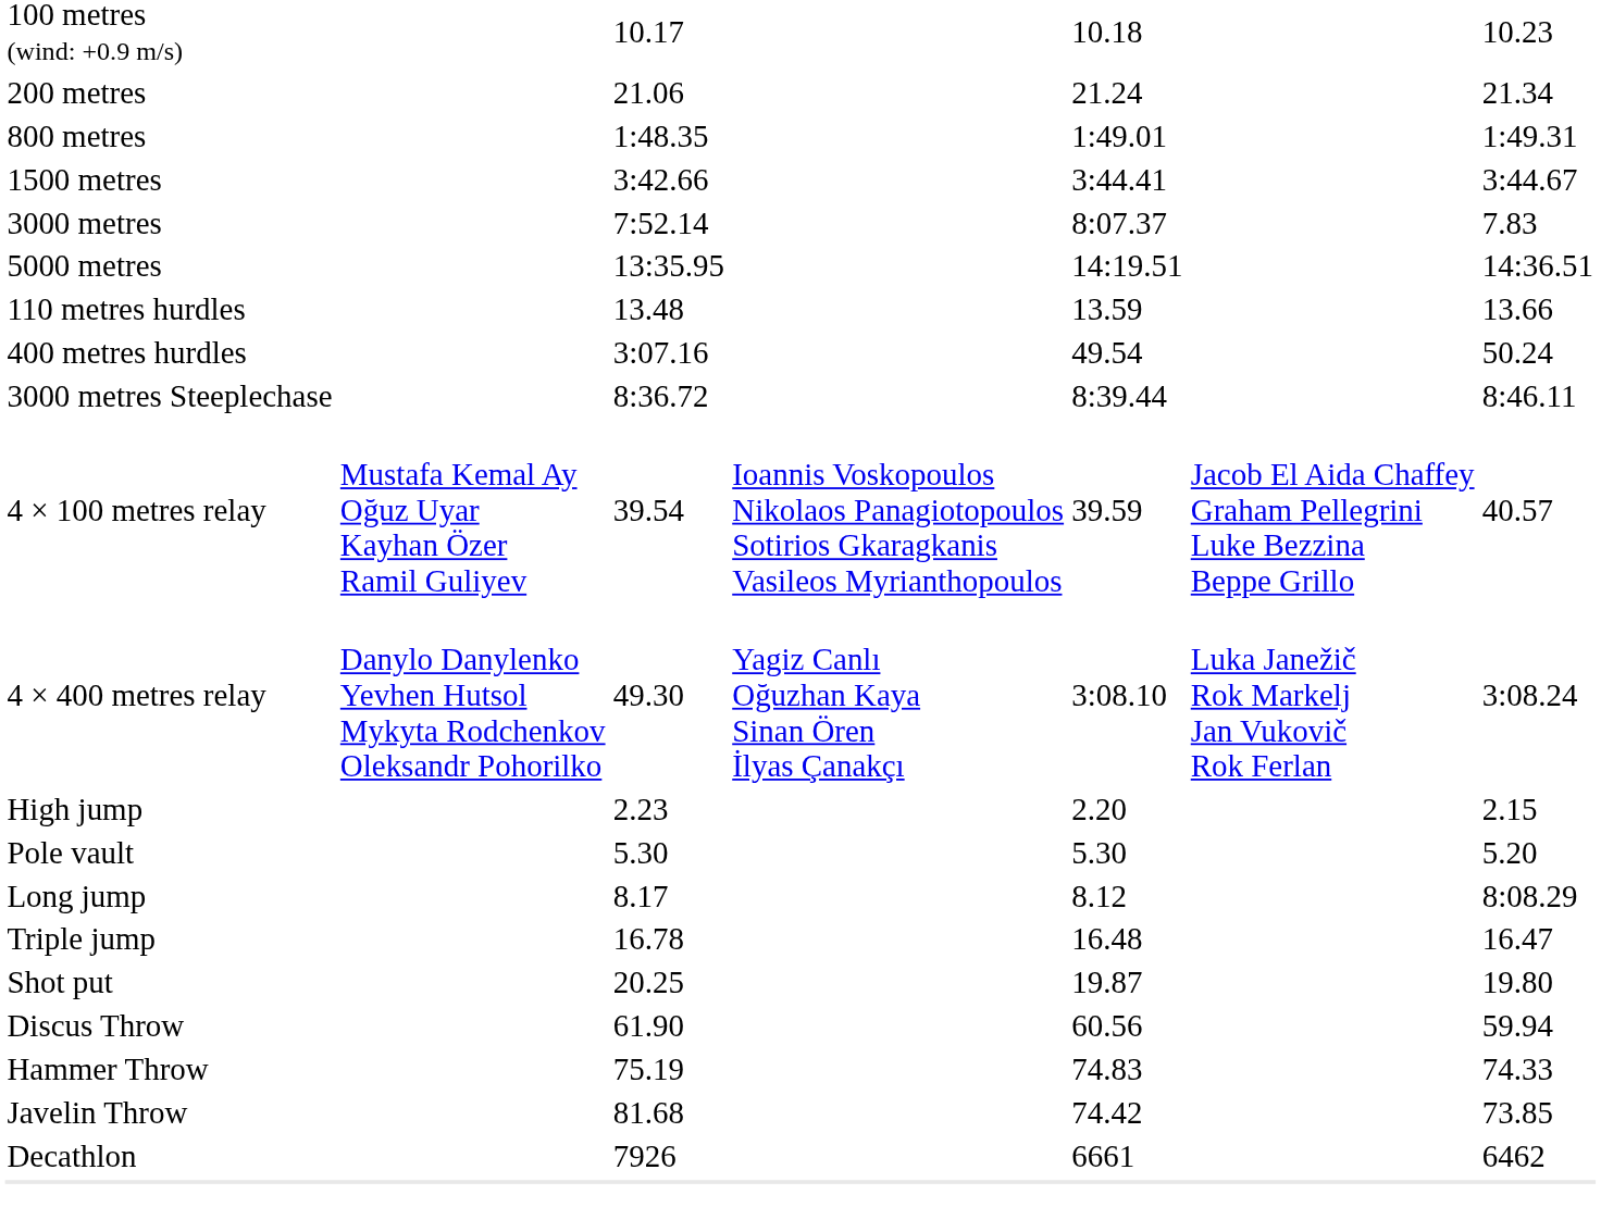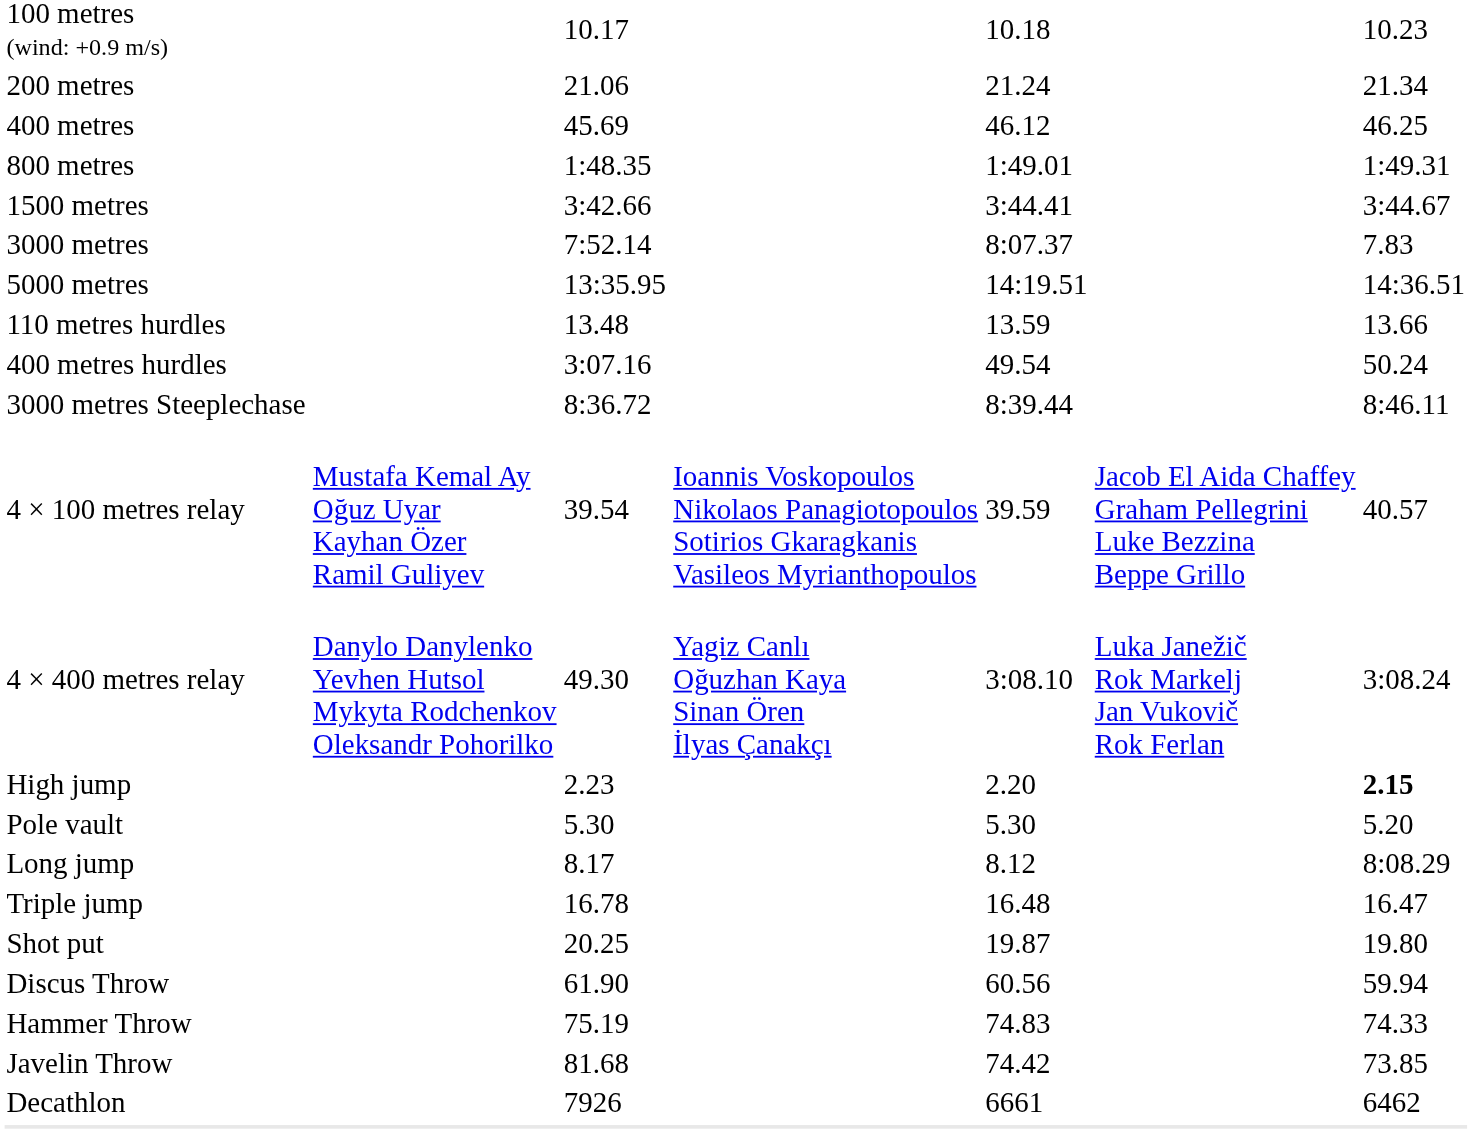 <table>
 <tr>
 <td>100 metres<br><small>(wind: +0.9 m/s)</small></td>
 <td></td>
 <td>10.17</td>
 <td></td>
 <td>10.18</td>
 <td></td>
 <td>10.23 </td>
 </tr>
 <tr>
 <td>200 metres</td>
 <td></td>
 <td>21.06</td>
 <td></td>
 <td>21.24</td>
 <td></td>
 <td>21.34</td>
+</tr>
+<tr>
+<td>400 metres</td>
+<td></td>
+<td>45.69</td>
+<td></td>
+<td>46.12</td>
+<td></td>
+<td>46.25</td>
 </tr>
 <tr>
 <td>800 metres</td>
 <td></td>
 <td>1:48.35</td>
 <td></td>
 <td>1:49.01</td>
 <td></td>
 <td>1:49.31</td>
 </tr>
 <tr>
 <td>1500 metres</td>
 <td></td>
 <td>3:42.66</td>
 <td></td>
 <td>3:44.41</td>
 <td></td>
 <td>3:44.67</td>
 </tr>
 <tr>
 <td>3000 metres</td>
 <td></td>
 <td>7:52.14</td>
 <td></td>
 <td>8:07.37</td>
 <td></td>
 <td>7.83</td>
 </tr>
 <tr>
 <td>5000 metres</td>
 <td></td>
 <td>13:35.95</td>
 <td></td>
 <td>14:19.51</td>
 <td></td>
 <td>14:36.51</td>
 </tr>
 <tr>
 <td>110 metres hurdles</td>
 <td></td>
 <td>13.48</td>
 <td></td>
 <td>13.59</td>
 <td></td>
 <td>13.66</td>
 </tr>
 <tr>
 <td>400 metres hurdles</td>
 <td></td>
 <td>3:07.16</td>
 <td></td>
 <td>49.54</td>
 <td></td>
 <td>50.24</td>
 </tr>
 <tr>
 <td>3000 metres Steeplechase</td>
 <td></td>
 <td>8:36.72</td>
 <td></td>
 <td>8:39.44</td>
 <td></td>
 <td>8:46.11</td>
 </tr>
 <tr>
 <td>4 × 100 metres relay</td>
 <td><br><a href='#'>Mustafa Kemal Ay</a><br><a href='#'>Oğuz Uyar</a><br><a href='#'>Kayhan Özer</a><br><a href='#'>Ramil Guliyev</a></td>
 <td>39.54</td>
 <td><br><a href='#'>Ioannis Voskopoulos</a><br><a href='#'>Nikolaos Panagiotopoulos</a><br><a href='#'>Sotirios Gkaragkanis</a><br><a href='#'>Vasileos Myrianthopoulos</a></td>
 <td>39.59</td>
 <td><br><a href='#'>Jacob El Aida Chaffey</a><br><a href='#'>Graham Pellegrini</a><br><a href='#'>Luke Bezzina</a><br><a href='#'>Beppe Grillo</a></td>
 <td>40.57 </td>
 </tr>
 <tr>
 <td>4 × 400 metres relay</td>
 <td><br><a href='#'>Danylo Danylenko</a><br><a href='#'>Yevhen Hutsol</a><br><a href='#'>Mykyta Rodchenkov</a><br><a href='#'>Oleksandr Pohorilko</a></td>
 <td>49.30</td>
 <td><br><a href='#'>Yagiz Canlı</a><br><a href='#'>Oğuzhan Kaya</a><br><a href='#'>Sinan Ören</a><br><a href='#'>İlyas Çanakçı</a></td>
 <td>3:08.10</td>
 <td><br><a href='#'>Luka Janežič</a><br><a href='#'>Rok Markelj</a><br><a href='#'>Jan Vukovič</a><br><a href='#'>Rok Ferlan</a></td>
 <td>3:08.24</td>
 </tr>
 <tr>
 <td>High jump</td>
 <td></td>
 <td>2.23</td>
 <td></td>
 <td>2.20</td>
 <td></td>
-<td>2.15</td>
+<td><strong>2.15</strong></td>
 </tr>
 <tr>
 <td>Pole vault</td>
 <td></td>
 <td>5.30</td>
 <td></td>
 <td>5.30</td>
 <td></td>
 <td>5.20</td>
 </tr>
 <tr>
 <td>Long jump</td>
 <td></td>
 <td>8.17</td>
 <td></td>
 <td>8.12</td>
 <td></td>
 <td>8:08.29</td>
 </tr>
 <tr>
 <td>Triple jump</td>
 <td></td>
 <td>16.78</td>
 <td></td>
 <td>16.48</td>
 <td></td>
 <td>16.47</td>
 </tr>
 <tr>
 <td>Shot put</td>
 <td></td>
 <td>20.25</td>
 <td></td>
 <td>19.87</td>
 <td></td>
 <td>19.80</td>
 </tr>
 <tr>
 <td>Discus Throw</td>
 <td></td>
 <td>61.90</td>
 <td></td>
 <td>60.56</td>
 <td></td>
 <td>59.94</td>
 </tr>
 <tr>
 <td>Hammer Throw</td>
 <td></td>
 <td>75.19</td>
 <td></td>
 <td>74.83</td>
 <td></td>
 <td>74.33</td>
 </tr>
 <tr>
 <td>Javelin Throw</td>
 <td></td>
 <td>81.68</td>
 <td></td>
 <td>74.42</td>
 <td></td>
 <td>73.85</td>
 </tr>
 <tr>
 <td>Decathlon</td>
 <td></td>
 <td>7926</td>
 <td></td>
 <td>6661</td>
 <td></td>
 <td>6462</td>
 </tr>
 <tr bgcolor= e8e8e8>
 <td colspan=7></td>
 </tr>
 </table>
